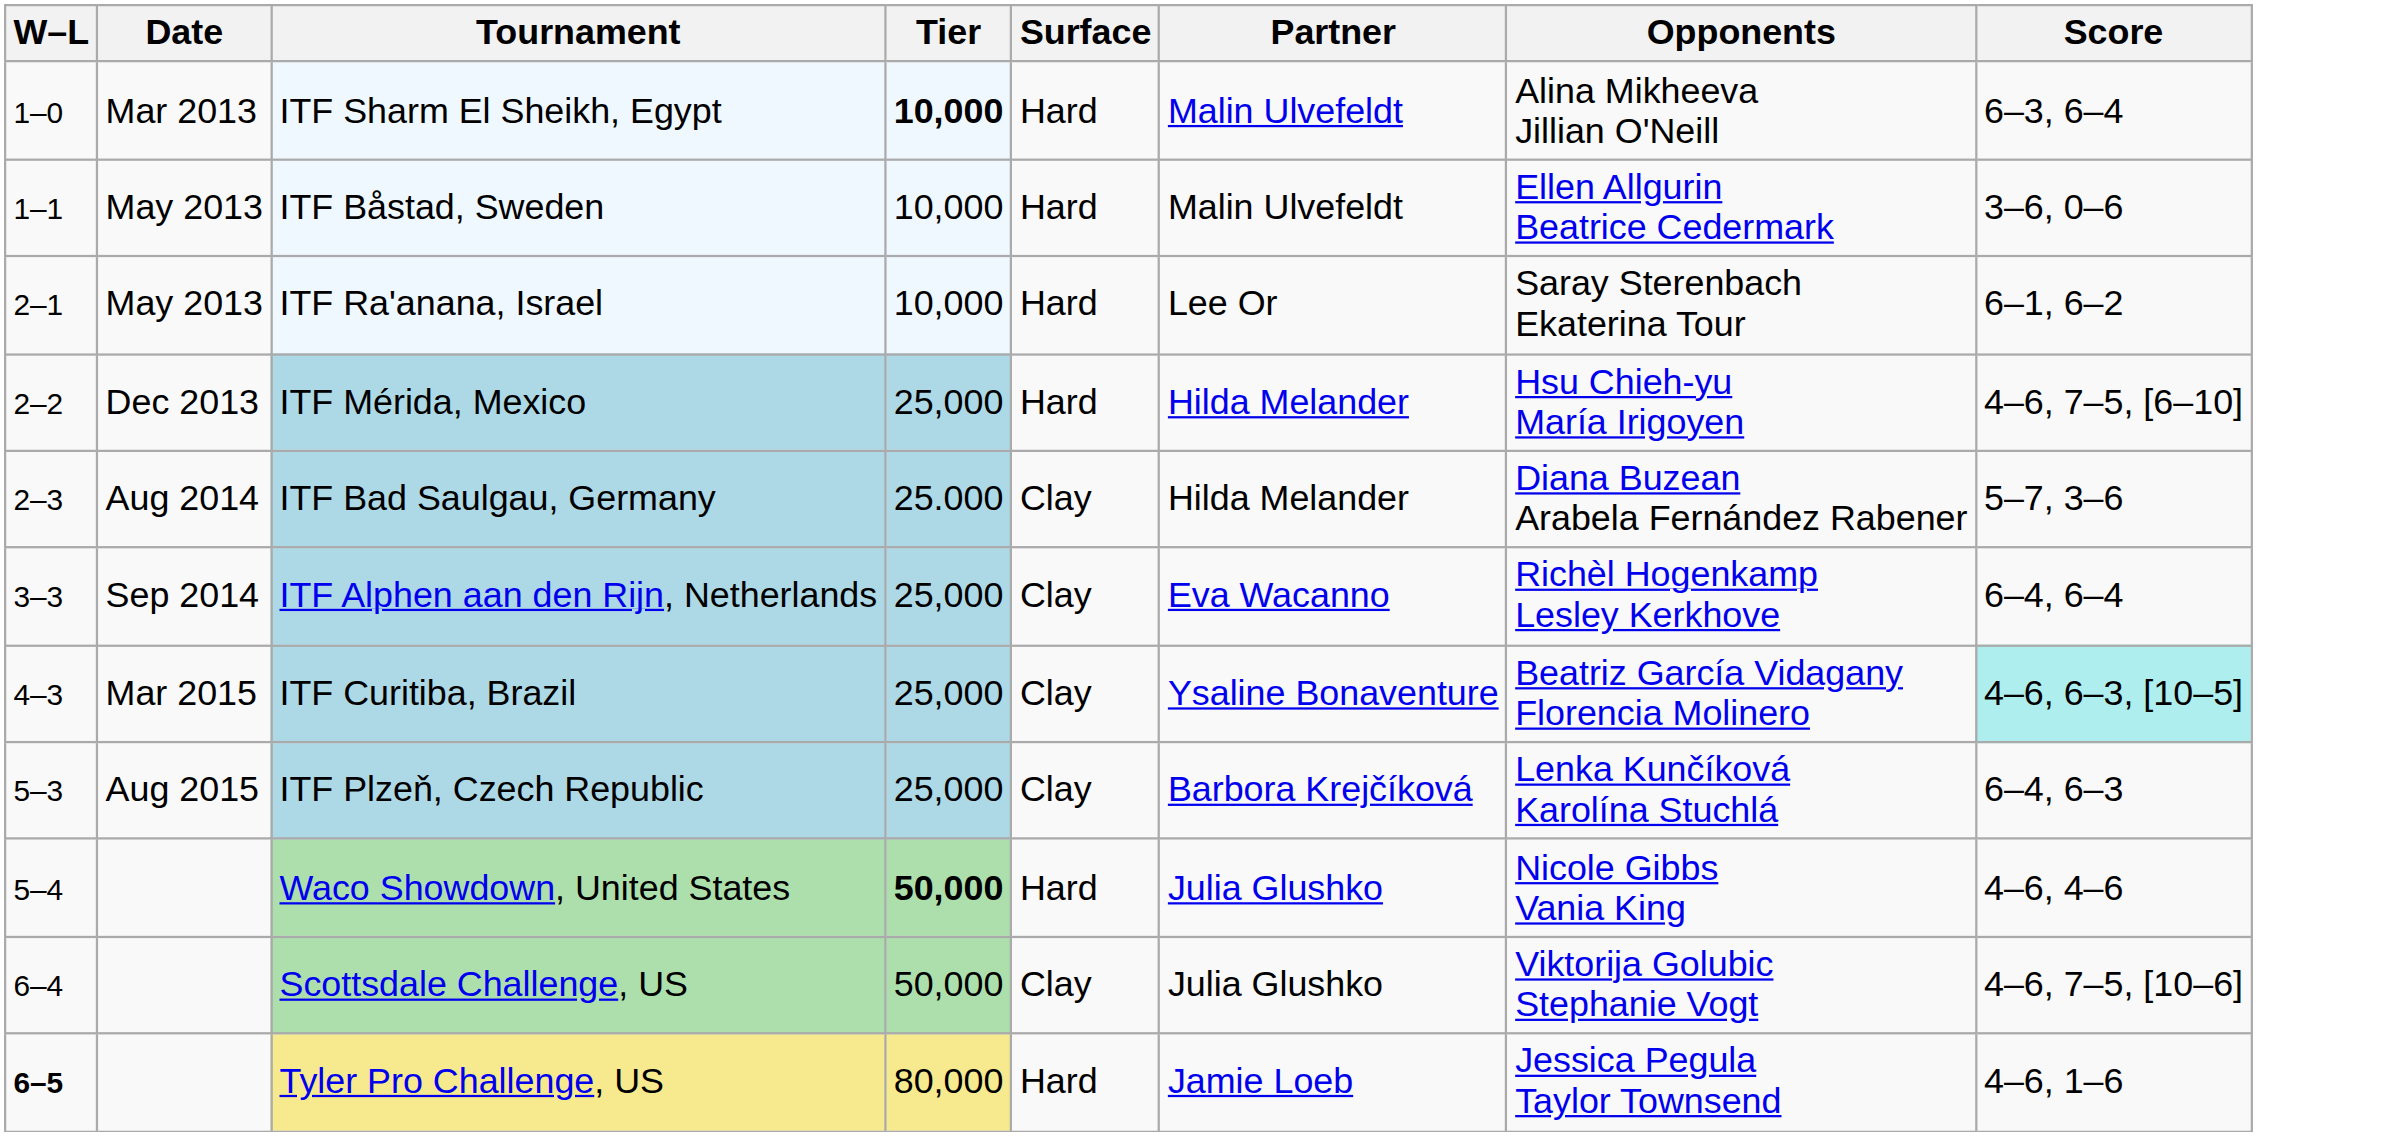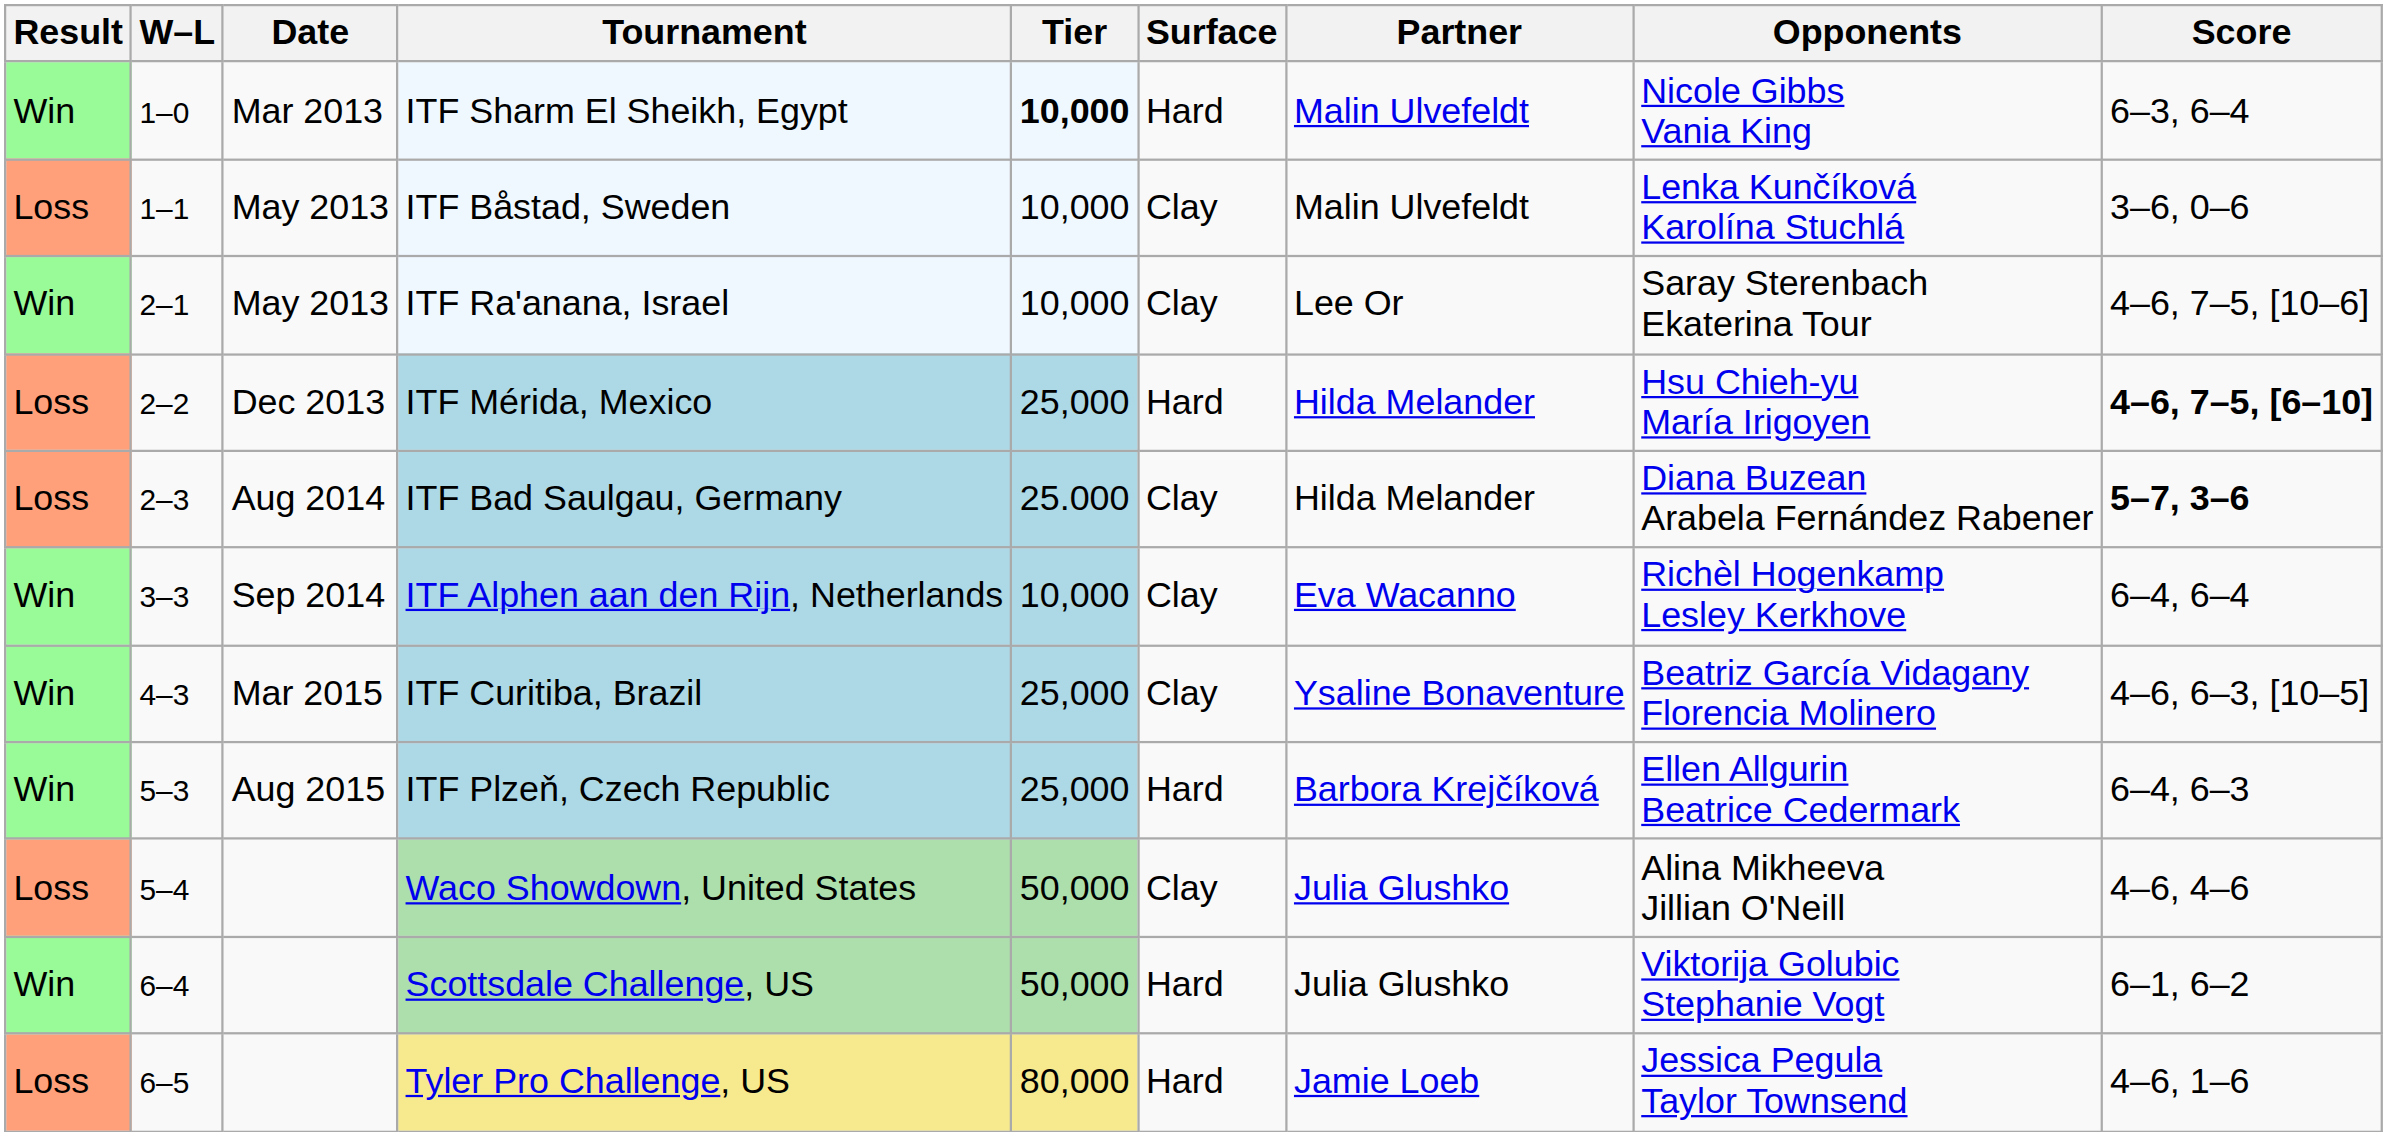 <table class="sortable wikitable">
 <tr>
+<th>Result</th>
 <th class="unsortable">W–L</th>
 <th>Date</th>
 <th>Tournament</th>
 <th>Tier</th>
 <th>Surface</th>
 <th>Partner</th>
 <th>Opponents</th>
 <th class="unsortable">Score</th>
 </tr>
 <tr>
+<td style="background:#98fb98;">Win</td>
 <td><small>1–0</small></td>
 <td>Mar 2013</td>
 <td style="background:#f0f8ff;">ITF Sharm El Sheikh, Egypt</td>
 <td style="background:#f0f8ff;"><strong>10,000</strong></td>
 <td>Hard</td>
 <td> <a href='#'>Malin Ulvefeldt</a></td>
-<td> Alina Mikheeva <br>  Jillian O'Neill</td>
+<td> <a href='#'>Nicole Gibbs</a> <br>  <a href='#'>Vania King</a></td>
 <td>6–3, 6–4</td>
 </tr>
 <tr>
+<td style="background:#ffa07a;">Loss</td>
 <td><small>1–1</small></td>
 <td>May 2013</td>
 <td style="background:#f0f8ff;">ITF Båstad, Sweden</td>
 <td style="background:#f0f8ff;">10,000</td>
-<td>Hard</td>
+<td>Clay</td>
 <td> Malin Ulvefeldt</td>
-<td> <a href='#'>Ellen Allgurin</a> <br>  <a href='#'>Beatrice Cedermark</a></td>
+<td> <a href='#'>Lenka Kunčíková</a> <br>  <a href='#'>Karolína Stuchlá</a></td>
 <td>3–6, 0–6</td>
 </tr>
 <tr>
+<td style="background:#98fb98;">Win</td>
 <td><small>2–1</small></td>
 <td>May 2013</td>
 <td style="background:#f0f8ff;">ITF Ra'anana, Israel</td>
 <td style="background:#f0f8ff;">10,000</td>
-<td>Hard</td>
+<td>Clay</td>
 <td> Lee Or</td>
 <td> Saray Sterenbach <br>  Ekaterina Tour</td>
-<td>6–1, 6–2</td>
+<td>4–6, 7–5, [10–6]</td>
 </tr>
 <tr>
+<td style="background:#ffa07a;">Loss</td>
 <td><small>2–2</small></td>
 <td>Dec 2013</td>
 <td style="background:lightblue;">ITF Mérida, Mexico</td>
 <td style="background:lightblue;">25,000</td>
 <td>Hard</td>
 <td> <a href='#'>Hilda Melander</a></td>
 <td> <a href='#'>Hsu Chieh-yu</a> <br>  <a href='#'>María Irigoyen</a></td>
-<td>4–6, 7–5, [6–10]</td>
+<td><strong>4–6, 7–5, [6–10]</strong></td>
 </tr>
 <tr>
+<td style="background:#ffa07a;">Loss</td>
 <td><small>2–3</small></td>
 <td>Aug 2014</td>
 <td style="background:lightblue;">ITF Bad Saulgau, Germany</td>
 <td style="background:lightblue;">25.000</td>
 <td>Clay</td>
 <td> Hilda Melander</td>
 <td> <a href='#'>Diana Buzean</a> <br>  Arabela Fernández Rabener</td>
-<td>5–7, 3–6</td>
+<td><strong>5–7, 3–6</strong></td>
 </tr>
 <tr>
+<td style="background:#98fb98;">Win</td>
 <td><small>3–3</small></td>
 <td>Sep 2014</td>
 <td style="background:lightblue;"><a href='#'>ITF Alphen aan den Rijn</a>, Netherlands</td>
-<td style="background:lightblue;">25,000</td>
+<td style="background:lightblue;">10,000</td>
 <td>Clay</td>
 <td> <a href='#'>Eva Wacanno</a></td>
 <td> <a href='#'>Richèl Hogenkamp</a> <br>  <a href='#'>Lesley Kerkhove</a></td>
 <td>6–4, 6–4</td>
 </tr>
 <tr>
+<td style="background:#98fb98;">Win</td>
 <td><small>4–3</small></td>
 <td>Mar 2015</td>
 <td style="background:lightblue;">ITF Curitiba, Brazil</td>
 <td style="background:lightblue;">25,000</td>
 <td>Clay</td>
 <td> <a href='#'>Ysaline Bonaventure</a></td>
 <td> <a href='#'>Beatriz García Vidagany</a> <br>  <a href='#'>Florencia Molinero</a></td>
-<td style="background: paleturquoise;">4–6, 6–3, [10–5]</td>
+<td>4–6, 6–3, [10–5]</td>
 </tr>
 <tr>
+<td style="background:#98fb98;">Win</td>
 <td><small>5–3</small></td>
 <td>Aug 2015</td>
 <td style="background:lightblue;">ITF Plzeň, Czech Republic</td>
 <td style="background:lightblue;">25,000</td>
-<td>Clay</td>
+<td>Hard</td>
 <td> <a href='#'>Barbora Krejčíková</a></td>
-<td> <a href='#'>Lenka Kunčíková</a> <br>  <a href='#'>Karolína Stuchlá</a></td>
+<td> <a href='#'>Ellen Allgurin</a> <br>  <a href='#'>Beatrice Cedermark</a></td>
 <td>6–4, 6–3</td>
 </tr>
 <tr>
+<td style="background:#ffa07a;">Loss</td>
 <td><small>5–4</small></td>
 <td><a href='#'></a></td>
 <td style="background:#addfad;"><a href='#'>Waco Showdown</a>, United States</td>
-<td style="background:#addfad;"><strong>50,000</strong></td>
-<td>Hard</td>
+<td style="background:#addfad;">50,000</td>
+<td>Clay</td>
 <td> <a href='#'>Julia Glushko</a></td>
-<td> <a href='#'>Nicole Gibbs</a> <br>  <a href='#'>Vania King</a></td>
+<td> Alina Mikheeva <br>  Jillian O'Neill</td>
 <td>4–6, 4–6</td>
 </tr>
 <tr>
+<td style="background:#98fb98;">Win</td>
 <td><small>6–4</small></td>
 <td><a href='#'></a></td>
 <td style="background:#addfad;"><a href='#'>Scottsdale Challenge</a>, US</td>
 <td style="background:#addfad;">50,000</td>
-<td>Clay</td>
+<td>Hard</td>
 <td> Julia Glushko</td>
 <td> <a href='#'>Viktorija Golubic</a> <br>  <a href='#'>Stephanie Vogt</a></td>
-<td>4–6, 7–5, [10–6]</td>
+<td>6–1, 6–2</td>
 </tr>
 <tr>
-<td><strong><small>6–5</small></strong></td>
+<td style="background:#ffa07a;">Loss</td>
+<td><small>6–5</small></td>
 <td><a href='#'></a></td>
 <td style="background:#f7e98e;"><a href='#'>Tyler Pro Challenge</a>, US</td>
 <td style="background:#f7e98e;">80,000</td>
 <td>Hard</td>
 <td> <a href='#'>Jamie Loeb</a></td>
 <td> <a href='#'>Jessica Pegula</a> <br>  <a href='#'>Taylor Townsend</a></td>
 <td>4–6, 1–6</td>
 </tr>
 </table>
